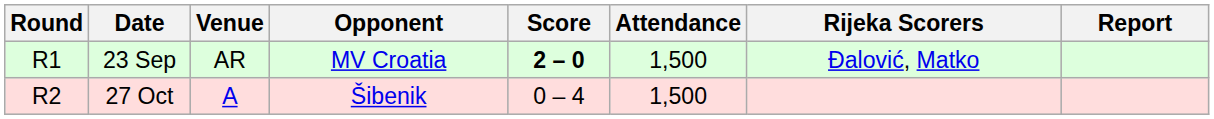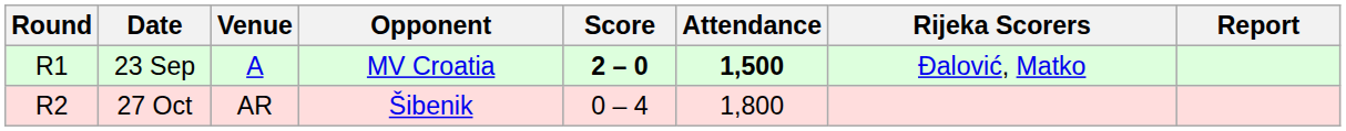 <table class="wikitable sortable" style="text-align: center; font-size:95%;">
 <tr>
 <th width="30">Round</th>
 <th width="60">Date</th>
 <th width="20">Venue</th>
 <th width="150">Opponent</th>
 <th width="60">Score</th>
 <th width="40">Attendance</th>
 <th width="200">Rijeka Scorers</th>
 <th width="90" class="unsortable">Report</th>
 </tr>
 <tr bgcolor="#ddffdd">
 <td>R1</td>
 <td>23 Sep</td>
-<td>AR</td>
+<td><a href='#'>A</a></td>
 <td><a href='#'>MV Croatia</a></td>
 <td><strong>2 – 0</strong></td>
-<td>1,500</td>
+<td><strong>1,500</strong></td>
 <td><a href='#'>Đalović</a>, <a href='#'>Matko</a></td>
 <td></td>
 </tr>
 <tr bgcolor="#ffdddd">
 <td>R2</td>
 <td>27 Oct</td>
-<td><a href='#'>A</a></td>
+<td>AR</td>
 <td><a href='#'>Šibenik</a></td>
 <td>0 – 4</td>
-<td>1,500</td>
+<td>1,800</td>
 <td></td>
 <td></td>
 </tr>
 </table>
